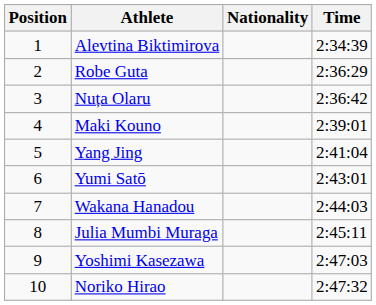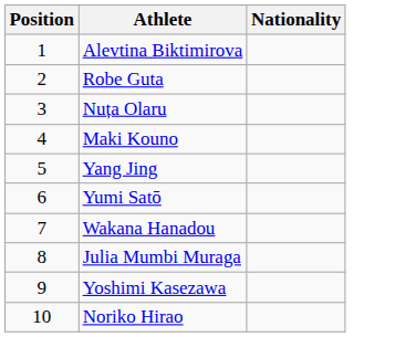 <table class="wikitable sortable">
 <tr>
 <th>Position</th>
 <th>Athlete</th>
 <th>Nationality</th>
-<th>Time</th>
 </tr>
 <tr>
 <td style="text-align:center">1</td>
 <td><a href='#'>Alevtina Biktimirova</a></td>
 <td></td>
-<td>2:34:39</td>
 </tr>
 <tr>
 <td style="text-align:center">2</td>
 <td><a href='#'>Robe Guta</a></td>
 <td></td>
-<td>2:36:29</td>
 </tr>
 <tr>
 <td style="text-align:center">3</td>
 <td><a href='#'>Nuța Olaru</a></td>
 <td></td>
-<td>2:36:42</td>
 </tr>
 <tr>
 <td style="text-align:center">4</td>
 <td><a href='#'>Maki Kouno</a></td>
 <td></td>
-<td>2:39:01</td>
 </tr>
 <tr>
 <td style="text-align:center">5</td>
 <td><a href='#'>Yang Jing</a></td>
 <td></td>
-<td>2:41:04</td>
 </tr>
 <tr>
 <td style="text-align:center">6</td>
 <td><a href='#'>Yumi Satō</a></td>
 <td></td>
-<td>2:43:01</td>
 </tr>
 <tr>
 <td style="text-align:center">7</td>
 <td><a href='#'>Wakana Hanadou</a></td>
 <td></td>
-<td>2:44:03</td>
 </tr>
 <tr>
 <td style="text-align:center">8</td>
 <td><a href='#'>Julia Mumbi Muraga</a></td>
 <td></td>
-<td>2:45:11</td>
 </tr>
 <tr>
 <td style="text-align:center">9</td>
 <td><a href='#'>Yoshimi Kasezawa</a></td>
 <td></td>
-<td>2:47:03</td>
 </tr>
 <tr>
 <td style="text-align:center">10</td>
 <td><a href='#'>Noriko Hirao</a></td>
 <td></td>
-<td>2:47:32</td>
 </tr>
 </table>
